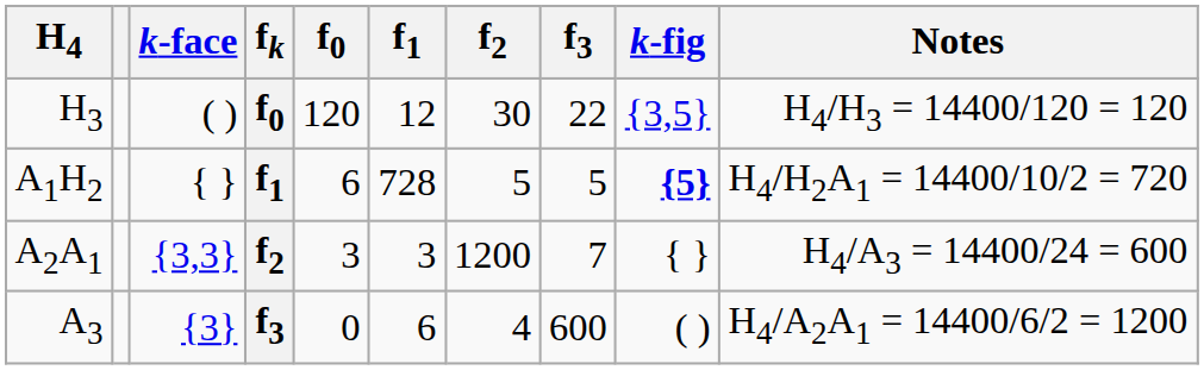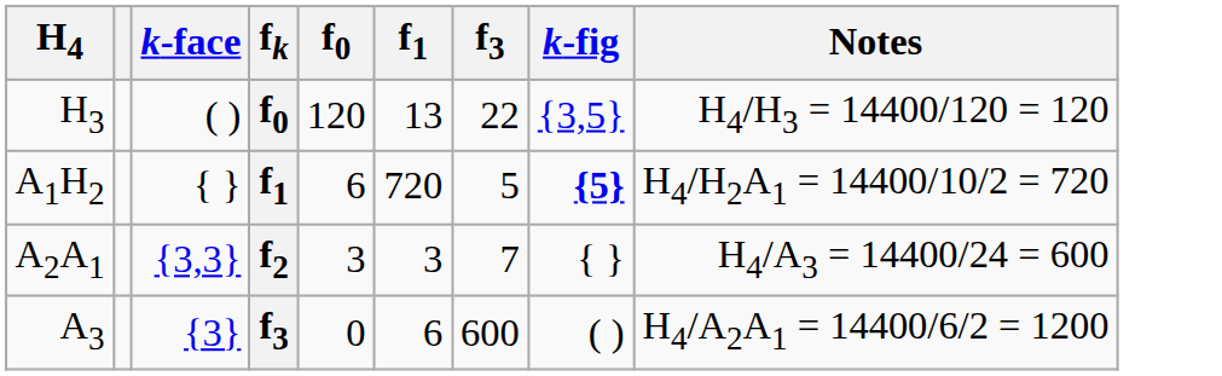 <table class=wikitable>
 <tr>
 <th>H<sub>4</sub></th>
 <th></th>
 <th><a href='#'><em>k</em>-face</a></th>
 <th>f<sub><em>k</em></sub></th>
 <th>f<sub>0</sub></th>
 <th>f<sub>1</sub></th>
-<th>f<sub>2</sub></th>
 <th>f<sub>3</sub></th>
 <th><a href='#'><em>k</em>-fig</a></th>
 <th>Notes</th>
 </tr>
 <tr align=right>
 <td>H<sub>3</sub></td>
 <td></td>
 <td>( )</td>
 <th>f<sub>0</sub></th>
 <td>120</td>
-<td>12</td>
-<td>30</td>
+<td>13</td>
 <td>22</td>
 <td><a href='#'>{3,5}</a></td>
 <td>H<sub>4</sub>/H<sub>3</sub> = 14400/120 = 120</td>
 </tr>
 <tr align=right>
 <td>A<sub>1</sub>H<sub>2</sub></td>
 <td></td>
 <td>{ }</td>
 <th>f<sub>1</sub></th>
 <td>6</td>
-<td>728</td>
-<td>5</td>
+<td>720</td>
 <td>5</td>
 <td><strong><a href='#'>{5}</a></strong></td>
 <td>H<sub>4</sub>/H<sub>2</sub>A<sub>1</sub> = 14400/10/2 = 720</td>
 </tr>
 <tr align=right>
 <td>A<sub>2</sub>A<sub>1</sub></td>
 <td></td>
 <td><a href='#'>{3,3}</a></td>
 <th>f<sub>2</sub></th>
 <td>3</td>
 <td>3</td>
-<td>1200</td>
 <td>7</td>
 <td>{ }</td>
 <td>H<sub>4</sub>/A<sub>3</sub> = 14400/24 = 600</td>
 </tr>
 <tr align=right>
 <td>A<sub>3</sub></td>
 <td></td>
 <td><a href='#'>{3}</a></td>
 <th>f<sub>3</sub></th>
 <td>0</td>
 <td>6</td>
-<td>4</td>
 <td>600</td>
 <td>( )</td>
 <td>H<sub>4</sub>/A<sub>2</sub>A<sub>1</sub> = 14400/6/2 = 1200</td>
 </tr>
 </table>
